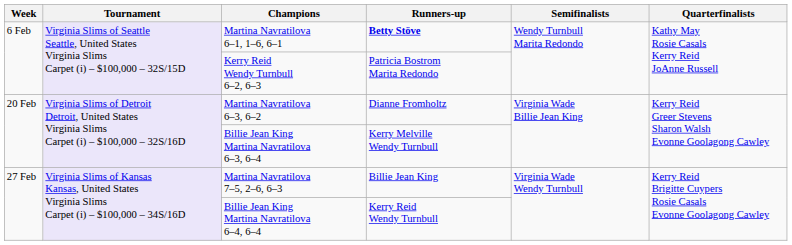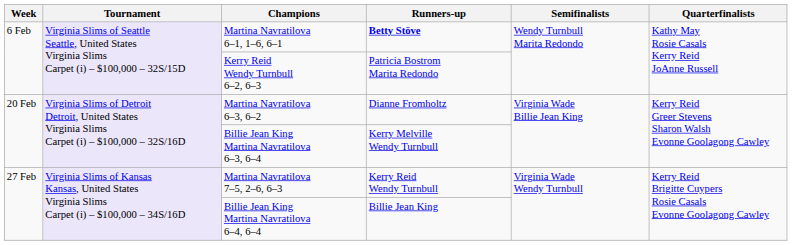 <table class=wikitable style=font-size:95%>
 <tr>
 <th style="width:48px;">Week</th>
 <th style="width:248px;">Tournament</th>
 <th style="width:200px;">Champions</th>
 <th style="width:200px;">Runners-up</th>
 <th style="width:190px;">Semifinalists</th>
 <th style="width:190px;">Quarterfinalists</th>
 </tr>
 <tr style="vertical-align: top;">
 <td rowspan=2>6 Feb</td>
 <td style="background:#ebe6fa;" rowspan="2"><a href='#'>Virginia Slims of Seattle</a><br> <a href='#'>Seattle</a>, United States<br>Virginia Slims<br>Carpet (i) – $100,000 – 32S/15D</td>
 <td> <a href='#'>Martina Navratilova</a> <br>6–1, 1–6, 6–1</td>
 <td><strong> <a href='#'>Betty Stöve</a></strong></td>
 <td rowspan=2> <a href='#'>Wendy Turnbull</a><br> <a href='#'>Marita Redondo</a></td>
 <td rowspan=2> <a href='#'>Kathy May</a><br> <a href='#'>Rosie Casals</a><br> <a href='#'>Kerry Reid</a><br>  <a href='#'>JoAnne Russell</a></td>
 </tr>
 <tr style="vertical-align: top;">
 <td> <a href='#'>Kerry Reid</a><br>  <a href='#'>Wendy Turnbull</a> <br> 6–2, 6–3</td>
 <td> <a href='#'>Patricia Bostrom</a><br>  <a href='#'>Marita Redondo</a></td>
 </tr>
 <tr style="vertical-align: top;">
 <td rowspan=2>20 Feb</td>
 <td style="background:#ebe6fa;" rowspan="2"><a href='#'>Virginia Slims of Detroit</a><br> <a href='#'>Detroit</a>, United States<br>Virginia Slims<br>Carpet (i) – $100,000 – 32S/16D</td>
 <td> <a href='#'>Martina Navratilova</a> <br>6–3, 6–2</td>
 <td> <a href='#'>Dianne Fromholtz</a></td>
 <td rowspan=2> <a href='#'>Virginia Wade</a><br> <a href='#'>Billie Jean King</a></td>
 <td rowspan=2> <a href='#'>Kerry Reid</a><br> <a href='#'>Greer Stevens</a><br> <a href='#'>Sharon Walsh</a><br> <a href='#'>Evonne Goolagong Cawley</a></td>
 </tr>
 <tr style="vertical-align: top;">
 <td> <a href='#'>Billie Jean King</a><br>  <a href='#'>Martina Navratilova</a> <br>6–3, 6–4</td>
 <td> <a href='#'>Kerry Melville</a><br>  <a href='#'>Wendy Turnbull</a></td>
 </tr>
 <tr style="vertical-align: top;">
 <td rowspan=2>27 Feb</td>
 <td style="background:#ebe6fa;" rowspan="2"><a href='#'>Virginia Slims of Kansas</a><br> <a href='#'>Kansas</a>, United States<br>Virginia Slims<br>Carpet (i) – $100,000 – 34S/16D</td>
 <td> <a href='#'>Martina Navratilova</a> <br>7–5, 2–6, 6–3</td>
-<td> <a href='#'>Billie Jean King</a></td>
+<td> <a href='#'>Kerry Reid</a><br>  <a href='#'>Wendy Turnbull</a></td>
 <td rowspan=2> <a href='#'>Virginia Wade</a><br> <a href='#'>Wendy Turnbull</a></td>
 <td rowspan=2> <a href='#'>Kerry Reid</a> <br> <a href='#'>Brigitte Cuypers</a><br> <a href='#'>Rosie Casals</a><br> <a href='#'>Evonne Goolagong Cawley</a></td>
 </tr>
 <tr style="vertical-align: top;">
 <td> <a href='#'>Billie Jean King</a><br>  <a href='#'>Martina Navratilova</a> <br>6–4, 6–4</td>
-<td> <a href='#'>Kerry Reid</a><br>  <a href='#'>Wendy Turnbull</a></td>
+<td> <a href='#'>Billie Jean King</a></td>
 </tr>
 </table>
